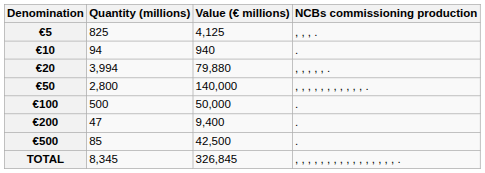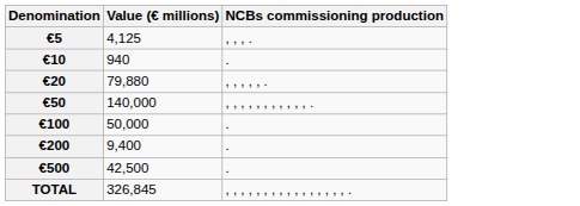 <table border="1" class="wikitable">
 <tr>
 <th>Denomination</th>
-<th>Quantity (millions)</th>
 <th>Value (€ millions)</th>
 <th>NCBs commissioning production</th>
 </tr>
 <tr>
 <th>€5</th>
-<td>825</td>
 <td>4,125</td>
 <td>, , , .</td>
 </tr>
 <tr>
 <th>€10</th>
-<td>94</td>
 <td>940</td>
 <td>.</td>
 </tr>
 <tr>
 <th>€20</th>
-<td>3,994</td>
 <td>79,880</td>
 <td>, , , , , .</td>
 </tr>
 <tr>
 <th>€50</th>
-<td>2,800</td>
 <td>140,000</td>
 <td>, , , , , , , , , , , .</td>
 </tr>
 <tr>
 <th>€100</th>
-<td>500</td>
 <td>50,000</td>
 <td>.</td>
 </tr>
 <tr>
 <th>€200</th>
-<td>47</td>
 <td>9,400</td>
 <td>.</td>
 </tr>
 <tr>
 <th>€500</th>
-<td>85</td>
 <td>42,500</td>
 <td>.</td>
 </tr>
 <tr>
 <th>TOTAL</th>
-<td>8,345</td>
 <td>326,845</td>
 <td>, , , , , , , , , , , , , , , , .</td>
 </tr>
 </table>
